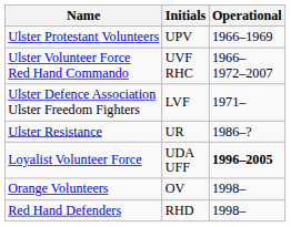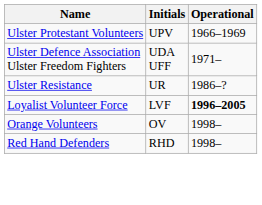 <table class="wikitable sortable">
 <tr>
 <th>Name</th>
 <th>Initials</th>
 <th>Operational</th>
 </tr>
 <tr>
 <td><a href='#'>Ulster Protestant Volunteers</a></td>
 <td>UPV</td>
 <td>1966–1969</td>
 </tr>
 <tr>
-<td><a href='#'>Ulster Volunteer Force</a><br><a href='#'>Red Hand Commando</a></td>
-<td>UVF<br>RHC</td>
-<td>1966–<br>1972–2007</td>
-</tr>
-<tr>
 <td><a href='#'>Ulster Defence Association</a><br>Ulster Freedom Fighters</td>
-<td>LVF</td>
+<td>UDA<br>UFF</td>
 <td>1971–</td>
 </tr>
 <tr>
 <td><a href='#'>Ulster Resistance</a></td>
 <td>UR</td>
 <td>1986–?</td>
 </tr>
 <tr>
 <td><a href='#'>Loyalist Volunteer Force</a></td>
-<td>UDA<br>UFF</td>
+<td>LVF</td>
 <td><strong>1996–2005</strong></td>
 </tr>
 <tr>
 <td><a href='#'>Orange Volunteers</a></td>
 <td>OV</td>
 <td>1998–</td>
 </tr>
 <tr>
 <td><a href='#'>Red Hand Defenders</a></td>
 <td>RHD</td>
 <td>1998–</td>
 </tr>
 </table>
